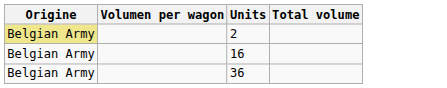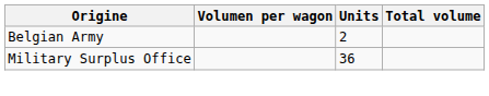 <table class="wikitable">
 <tr>
 <th>Origine</th>
 <th>Volumen per wagon</th>
 <th>Units</th>
 <th>Total volume</th>
 </tr>
 <tr>
-<td style="background: khaki;">Belgian Army</td>
+<td>Belgian Army</td>
 <td></td>
 <td>2</td>
 <td></td>
 </tr>
 <tr>
-<td>Belgian Army</td>
-<td></td>
-<td>16</td>
-<td></td>
-</tr>
-<tr>
-<td>Belgian Army</td>
+<td>Military Surplus Office</td>
 <td></td>
 <td>36</td>
 <td></td>
 </tr>
 </table>
